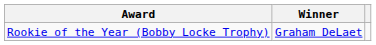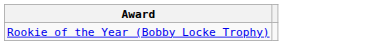 <table class="wikitable">
 <tr>
 <th>Award</th>
-<th>Winner</th>
 <th></th>
 </tr>
 <tr>
 <td><a href='#'>Rookie of the Year (Bobby Locke Trophy)</a></td>
-<td> <a href='#'>Graham DeLaet</a></td>
 <td></td>
 </tr>
 </table>
